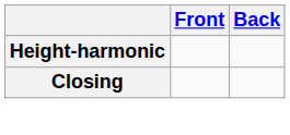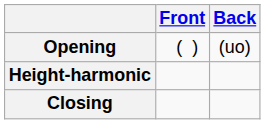 <table class="wikitable" style="text-align: center">
 <tr>
 <th></th>
 <th><a href='#'>Front</a></th>
 <th><a href='#'>Back</a></th>
+</tr>
+<tr>
+<th>Opening</th>
+<td>  (  )</td>
+<td>(uo)</td>
 </tr>
 <tr>
 <th>Height-harmonic</th>
 <td></td>
 <td></td>
 </tr>
 <tr>
 <th>Closing</th>
 <td>    </td>
 <td>    </td>
 </tr>
 </table>
